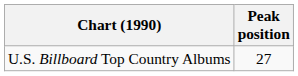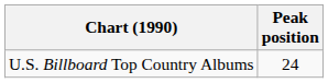 <table class="wikitable">
 <tr>
 <th>Chart (1990)</th>
 <th>Peak<br>position</th>
 </tr>
 <tr>
 <td>U.S. <em>Billboard</em> Top Country Albums</td>
-<td align="center">27</td>
+<td align="center">24</td>
 </tr>
 </table>
